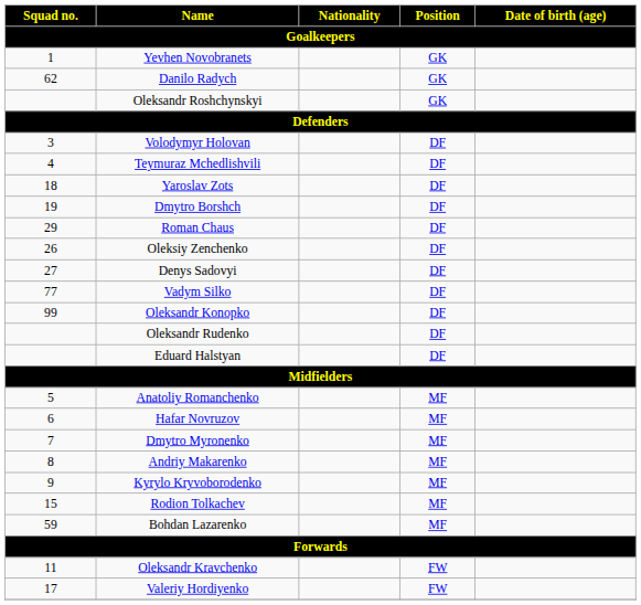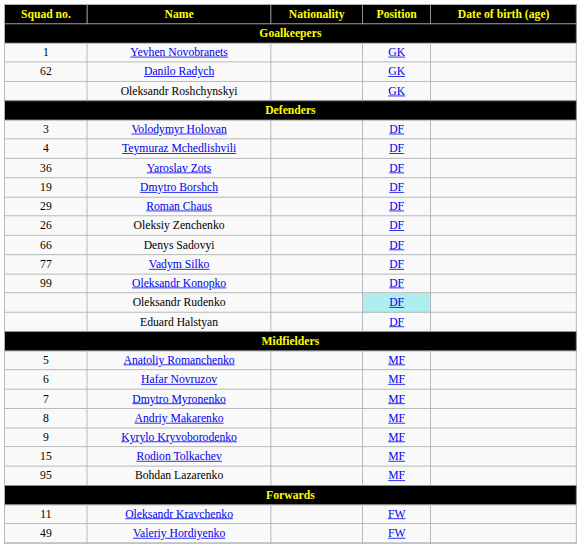 <table class="wikitable" style="text-align:center; font-size:90%; width:80%">
 <tr>
 <th style="background:#000000; color:yellow; text-align:center">Squad no.</th>
 <th style="background:black; color:yellow; text-align:center">Name</th>
 <th style="background:black; color:yellow; text-align:center">Nationality</th>
 <th style="background:black; color:yellow; text-align:center">Position</th>
 <th style="background:black; color:yellow; text-align:center">Date of birth (age)</th>
 </tr>
 <tr>
 <th colspan="6" style="background:black; color:yellow; text-align:center">Goalkeepers</th>
 </tr>
 <tr>
 <td>1</td>
 <td><a href='#'>Yevhen Novobranets</a></td>
 <td></td>
 <td><a href='#'>GK</a></td>
 <td></td>
 </tr>
 <tr>
 <td>62</td>
 <td><a href='#'>Danilo Radych</a></td>
 <td></td>
 <td><a href='#'>GK</a></td>
 <td></td>
 </tr>
 <tr>
 <td></td>
 <td>Oleksandr Roshchynskyi</td>
 <td></td>
 <td><a href='#'>GK</a></td>
 <td></td>
 </tr>
 <tr>
 <th colspan="6" style="background:black; color:yellow; text-align:center">Defenders</th>
 </tr>
 <tr>
 <td>3</td>
 <td><a href='#'>Volodymyr Holovan</a></td>
 <td></td>
 <td><a href='#'>DF</a></td>
 <td></td>
 </tr>
 <tr>
 <td>4</td>
 <td><a href='#'>Teymuraz Mchedlishvili</a></td>
 <td></td>
 <td><a href='#'>DF</a></td>
 <td></td>
 </tr>
 <tr>
-<td>18</td>
+<td>36</td>
 <td><a href='#'>Yaroslav Zots</a></td>
 <td></td>
 <td><a href='#'>DF</a></td>
 <td></td>
 </tr>
 <tr>
 <td>19</td>
 <td><a href='#'>Dmytro Borshch</a></td>
 <td></td>
 <td><a href='#'>DF</a></td>
 <td></td>
 </tr>
 <tr>
 <td>29</td>
 <td><a href='#'>Roman Chaus</a></td>
 <td></td>
 <td><a href='#'>DF</a></td>
 <td></td>
 </tr>
 <tr>
 <td>26</td>
 <td>Oleksiy Zenchenko</td>
 <td></td>
 <td><a href='#'>DF</a></td>
 <td></td>
 </tr>
 <tr>
-<td>27</td>
+<td>66</td>
 <td>Denys Sadovyi</td>
 <td></td>
 <td><a href='#'>DF</a></td>
 <td></td>
 </tr>
 <tr>
 <td>77</td>
 <td><a href='#'>Vadym Silko</a></td>
 <td></td>
 <td><a href='#'>DF</a></td>
 <td></td>
 </tr>
 <tr>
 <td>99</td>
 <td><a href='#'>Oleksandr Konopko</a></td>
 <td></td>
 <td><a href='#'>DF</a></td>
 <td></td>
 </tr>
 <tr>
 <td></td>
 <td>Oleksandr Rudenko</td>
 <td></td>
-<td><a href='#'>DF</a></td>
+<td style="background: paleturquoise;"><a href='#'>DF</a></td>
 <td></td>
 </tr>
 <tr>
 <td></td>
 <td>Eduard Halstyan</td>
 <td> </td>
 <td><a href='#'>DF</a></td>
 <td></td>
 </tr>
 <tr>
 <th colspan="6" style="background:black; color:yellow; text-align:center">Midfielders</th>
 </tr>
 <tr>
 <td>5</td>
 <td><a href='#'>Anatoliy Romanchenko</a></td>
 <td></td>
 <td><a href='#'>MF</a></td>
 <td></td>
 </tr>
 <tr>
 <td>6</td>
 <td><a href='#'>Hafar Novruzov</a></td>
 <td></td>
 <td><a href='#'>MF</a></td>
 <td></td>
 </tr>
 <tr>
 <td>7</td>
 <td><a href='#'>Dmytro Myronenko</a></td>
 <td></td>
 <td><a href='#'>MF</a></td>
 <td></td>
 </tr>
 <tr>
 <td>8</td>
 <td><a href='#'>Andriy Makarenko</a></td>
 <td></td>
 <td><a href='#'>MF</a></td>
 <td></td>
 </tr>
 <tr>
 <td>9</td>
 <td><a href='#'>Kyrylo Kryvoborodenko</a></td>
 <td></td>
 <td><a href='#'>MF</a></td>
 <td></td>
 </tr>
 <tr>
 <td>15</td>
 <td><a href='#'>Rodion Tolkachev</a></td>
 <td></td>
 <td><a href='#'>MF</a></td>
 <td></td>
 </tr>
 <tr>
-<td>59</td>
+<td>95</td>
 <td>Bohdan Lazarenko</td>
 <td></td>
 <td><a href='#'>MF</a></td>
 <td></td>
 </tr>
 <tr>
 <th colspan="6" style="background:black; color:yellow; text-align:center">Forwards</th>
 </tr>
 <tr>
 <td>11</td>
 <td><a href='#'>Oleksandr Kravchenko</a></td>
 <td></td>
 <td><a href='#'>FW</a></td>
 <td></td>
 </tr>
 <tr>
-<td>17</td>
+<td>49</td>
 <td><a href='#'>Valeriy Hordiyenko</a></td>
 <td></td>
 <td><a href='#'>FW</a></td>
 <td></td>
 </tr>
 <tr>
 </tr>
 </table>
